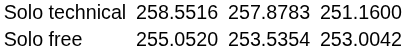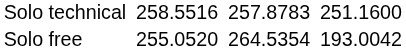 <table>
 <tr valign="top">
 <td>Solo technical</td>
 <td></td>
 <td>258.5516</td>
 <td></td>
 <td>257.8783</td>
 <td></td>
 <td>251.1600</td>
 </tr>
 <tr valign="top">
 <td>Solo free</td>
 <td></td>
 <td>255.0520</td>
 <td></td>
-<td>253.5354</td>
+<td>264.5354</td>
 <td></td>
-<td>253.0042</td>
+<td>193.0042</td>
 </tr>
 </table>
